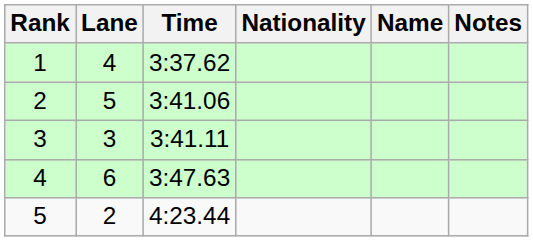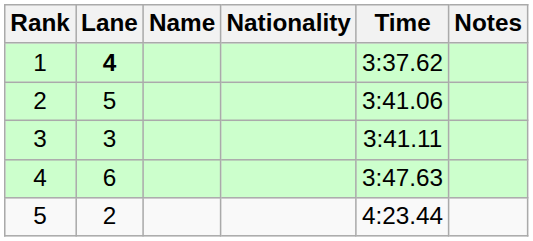 <table class="wikitable sortable" style="text-align:center">
 <tr>
 <th>Rank</th>
 <th>Lane</th>
+<th>Name</th>
+<th>Nationality</th>
 <th>Time</th>
-<th>Nationality</th>
-<th>Name</th>
 <th>Notes</th>
 </tr>
 <tr bgcolor=ccffcc>
 <td>1</td>
-<td>4</td>
-<td>3:37.62</td>
+<td><strong>4</strong></td>
 <td align=left></td>
 <td align=left></td>
+<td>3:37.62</td>
 <td><strong></strong></td>
 </tr>
 <tr bgcolor=ccffcc>
 <td>2</td>
 <td>5</td>
-<td>3:41.06</td>
 <td align=left></td>
 <td align=left></td>
+<td>3:41.06</td>
 <td><strong></strong></td>
 </tr>
 <tr bgcolor=ccffcc>
 <td>3</td>
 <td>3</td>
-<td>3:41.11</td>
 <td align=left></td>
 <td align=left></td>
+<td>3:41.11</td>
 <td><strong></strong></td>
 </tr>
 <tr bgcolor=ccffcc>
 <td>4</td>
 <td>6</td>
-<td>3:47.63</td>
 <td align=left></td>
 <td align=left></td>
+<td>3:47.63</td>
 <td><strong></strong></td>
 </tr>
 <tr>
 <td>5</td>
 <td>2</td>
-<td>4:23.44</td>
 <td align=left></td>
 <td align=left></td>
+<td>4:23.44</td>
 <td></td>
 </tr>
 </table>
